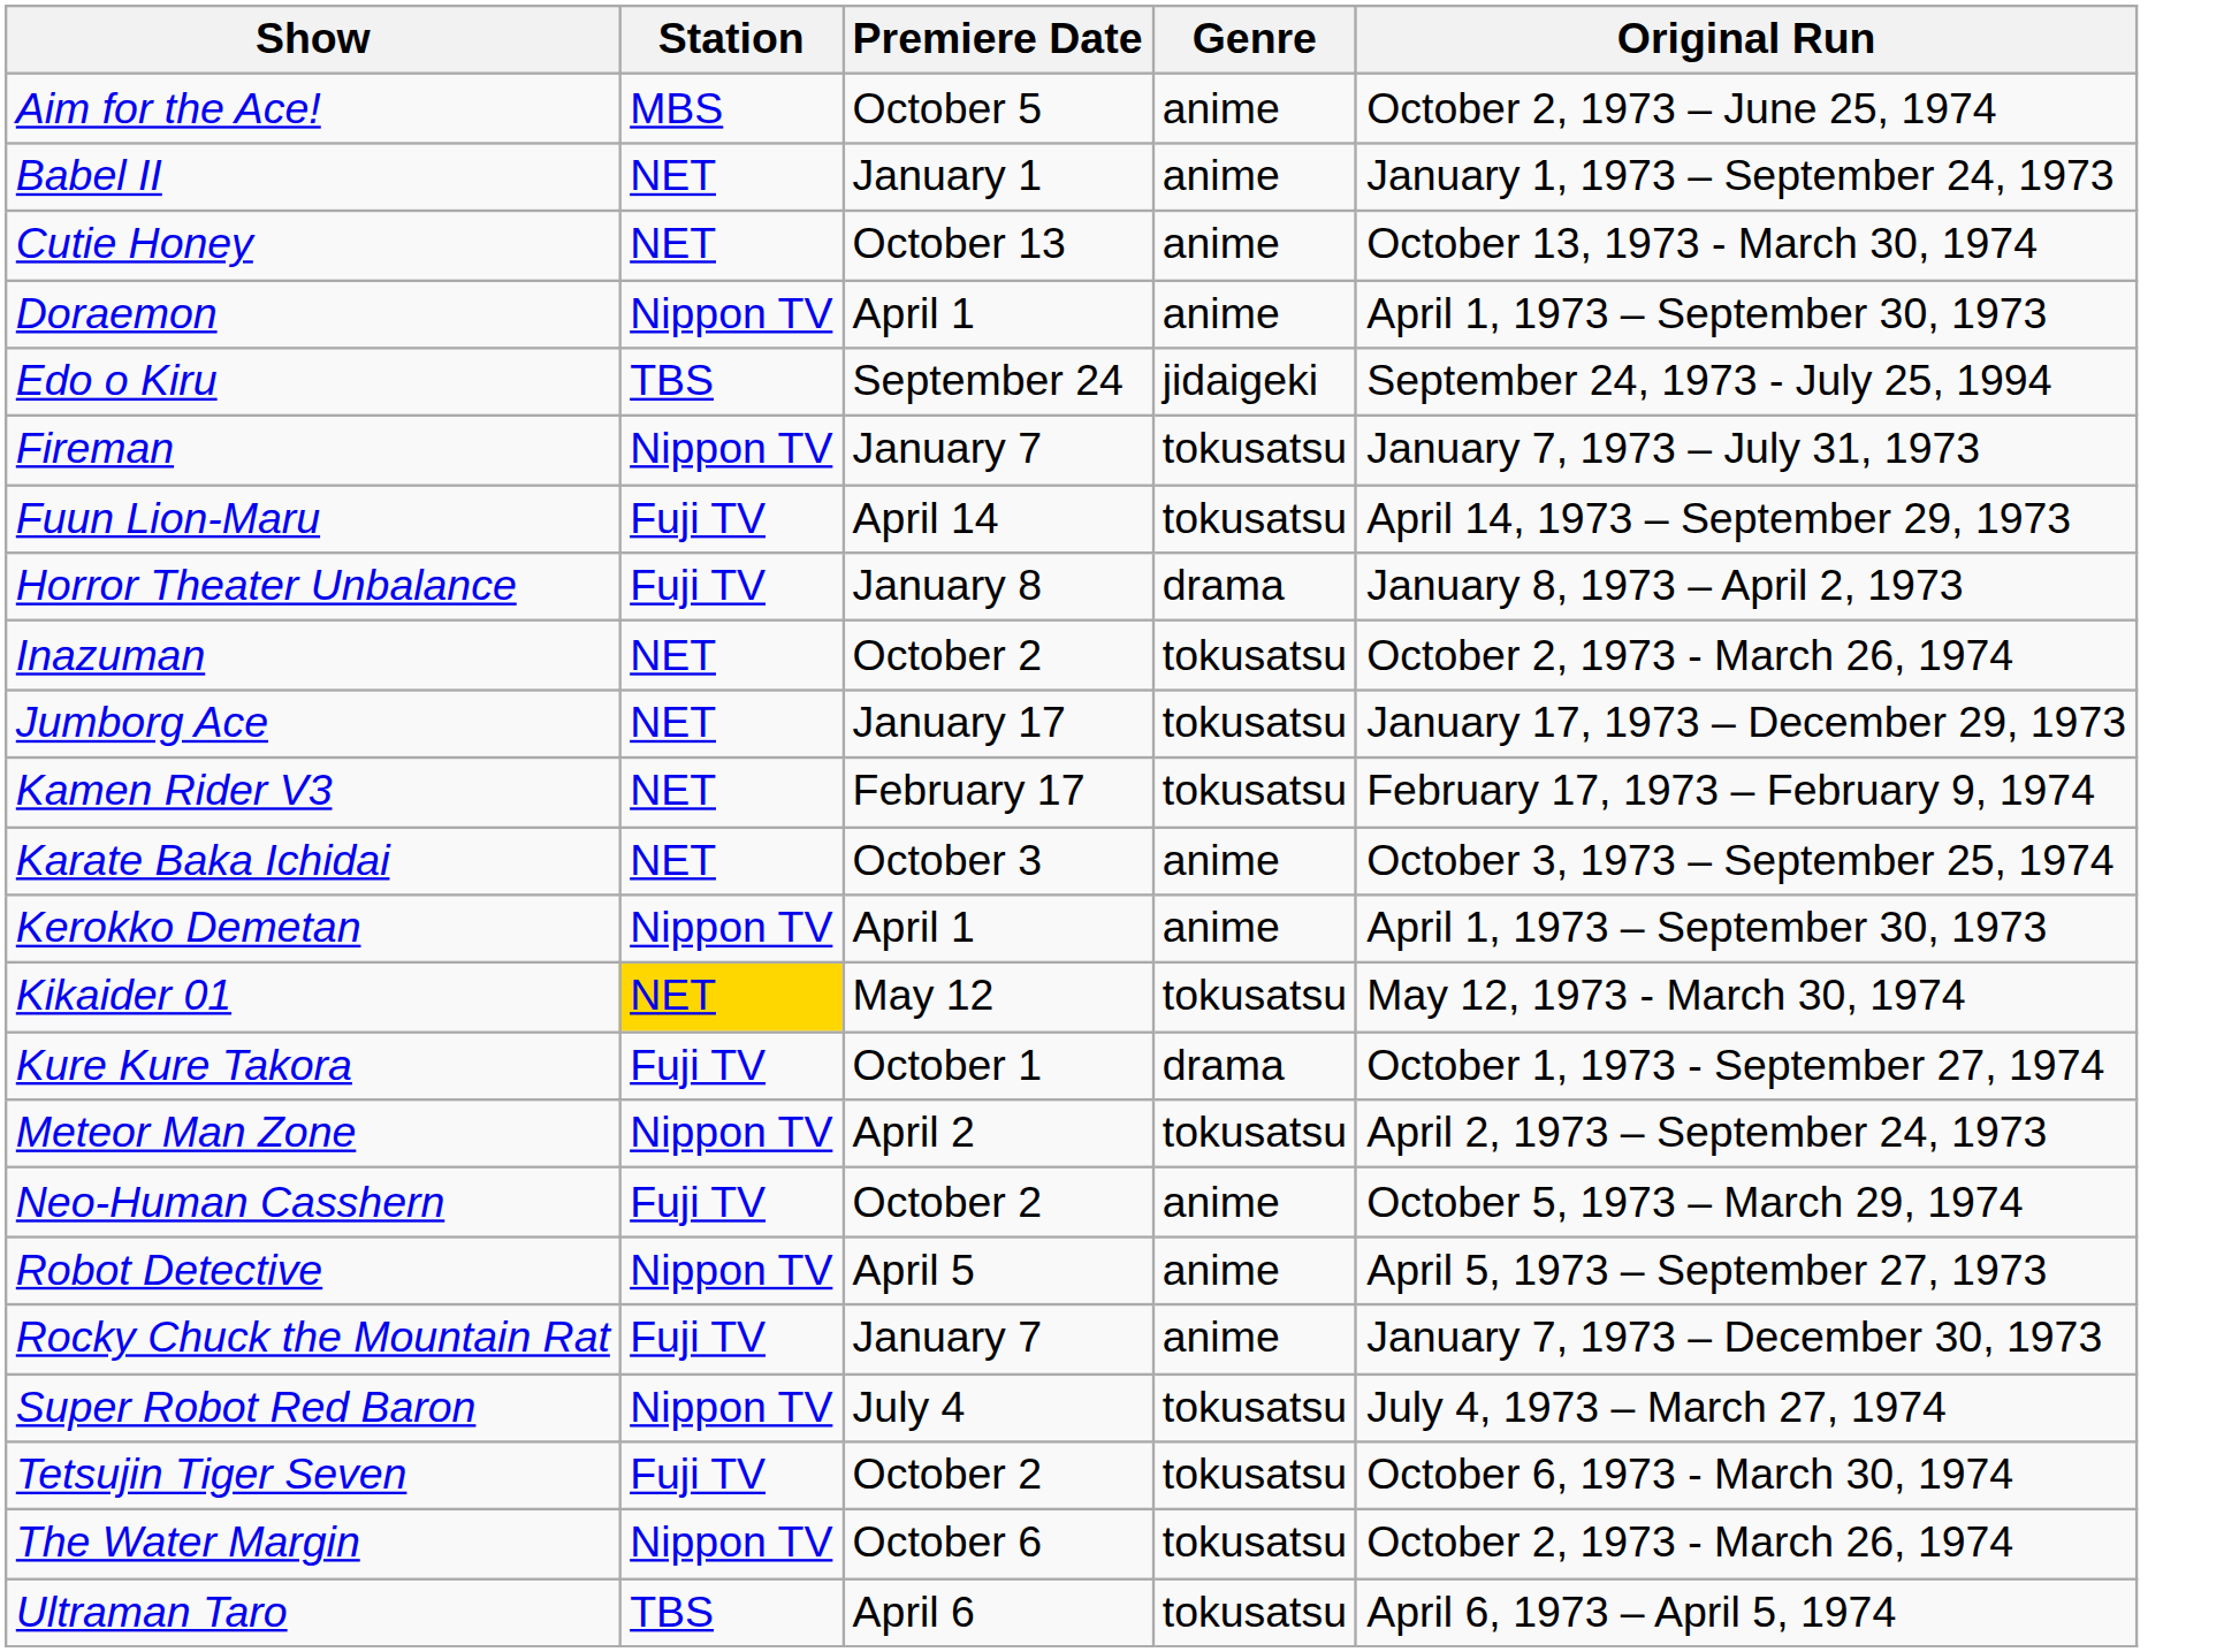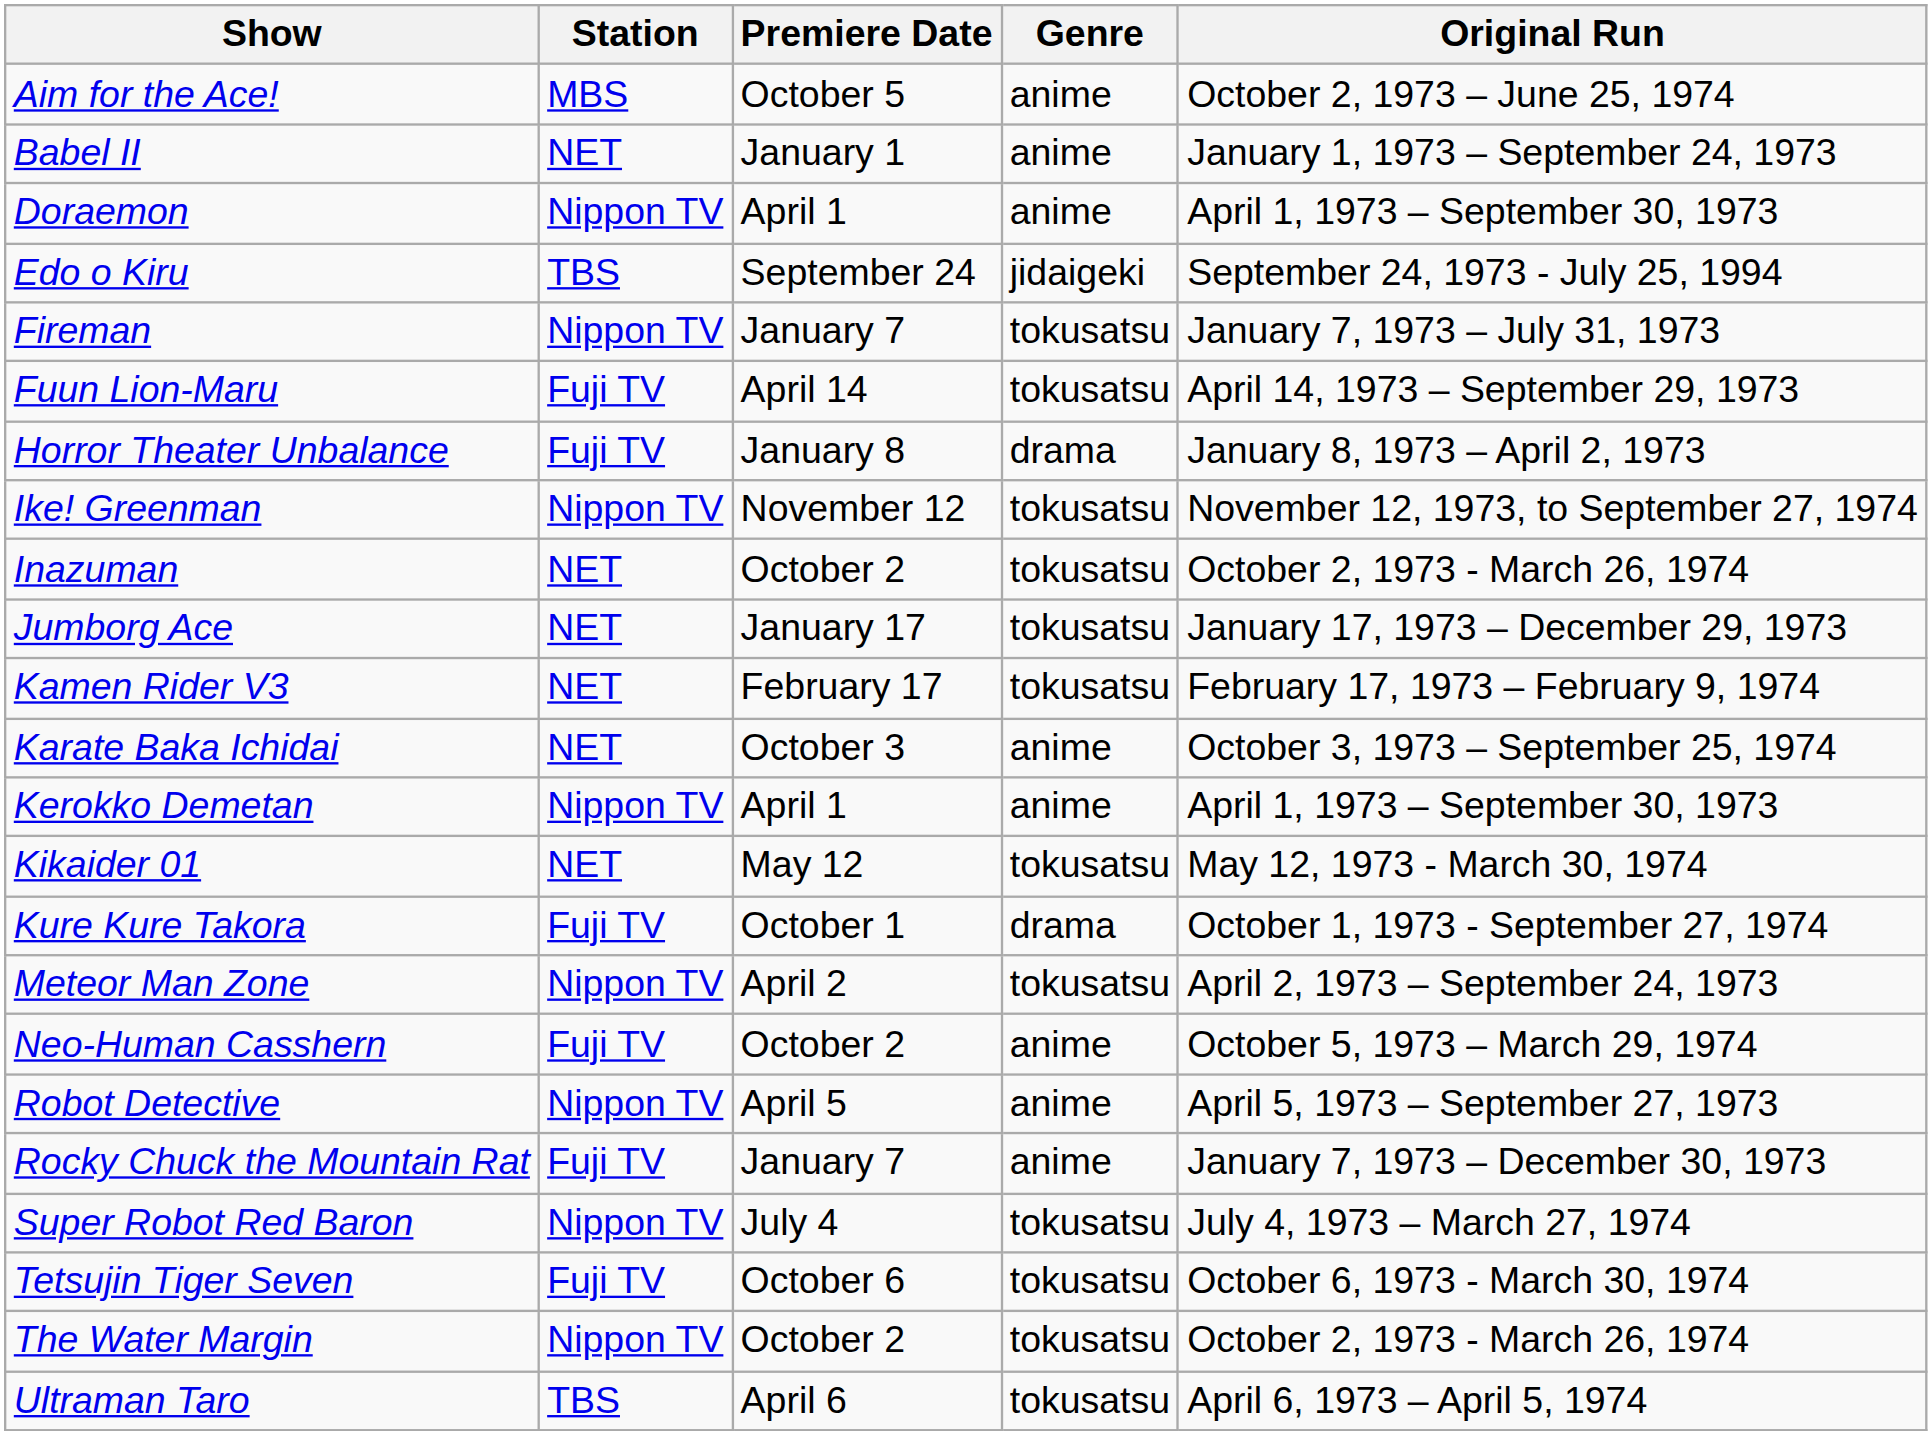 <table class="wikitable sortable">
 <tr>
 <th>Show</th>
 <th>Station</th>
 <th>Premiere Date</th>
 <th>Genre</th>
 <th>Original Run</th>
 </tr>
 <tr>
 <td><em><a href='#'>Aim for the Ace!</a></em></td>
 <td><a href='#'>MBS</a></td>
 <td>October 5</td>
 <td>anime</td>
 <td>October 2, 1973 – June 25, 1974</td>
 </tr>
 <tr>
 <td><em><a href='#'>Babel II</a></em></td>
 <td><a href='#'>NET</a></td>
 <td>January 1</td>
 <td>anime</td>
 <td>January 1, 1973 – September 24, 1973</td>
-</tr>
-<tr>
-<td><em><a href='#'>Cutie Honey</a></em></td>
-<td><a href='#'>NET</a></td>
-<td>October 13</td>
-<td>anime</td>
-<td>October 13, 1973 - March 30, 1974</td>
 </tr>
 <tr>
 <td><em><a href='#'>Doraemon</a></em></td>
 <td><a href='#'>Nippon TV</a></td>
 <td>April 1</td>
 <td>anime</td>
 <td>April 1, 1973 – September 30, 1973</td>
 </tr>
 <tr>
 <td><em><a href='#'>Edo o Kiru</a></em></td>
 <td><a href='#'>TBS</a></td>
 <td>September 24</td>
 <td>jidaigeki</td>
 <td>September 24, 1973 - July 25, 1994</td>
 </tr>
 <tr>
 <td><em><a href='#'>Fireman</a></em></td>
 <td><a href='#'>Nippon TV</a></td>
 <td>January 7</td>
 <td>tokusatsu</td>
 <td>January 7, 1973 – July 31, 1973</td>
 </tr>
 <tr>
 <td><em><a href='#'>Fuun Lion-Maru</a></em></td>
 <td><a href='#'>Fuji TV</a></td>
 <td>April 14</td>
 <td>tokusatsu</td>
 <td>April 14, 1973 – September 29, 1973</td>
 </tr>
 <tr>
 <td><em><a href='#'>Horror Theater Unbalance</a></em></td>
 <td><a href='#'>Fuji TV</a></td>
 <td>January 8</td>
 <td>drama</td>
 <td>January 8, 1973 – April 2, 1973</td>
+</tr>
+<tr>
+<td><em><a href='#'>Ike! Greenman</a></em></td>
+<td><a href='#'>Nippon TV</a></td>
+<td>November 12</td>
+<td>tokusatsu</td>
+<td>November 12, 1973, to September 27, 1974</td>
 </tr>
 <tr>
 <td><em><a href='#'>Inazuman</a></em></td>
 <td><a href='#'>NET</a></td>
 <td>October 2</td>
 <td>tokusatsu</td>
 <td>October 2, 1973 - March 26, 1974</td>
 </tr>
 <tr>
 <td><em><a href='#'>Jumborg Ace</a></em></td>
 <td><a href='#'>NET</a></td>
 <td>January 17</td>
 <td>tokusatsu</td>
 <td>January 17, 1973 – December 29, 1973</td>
 </tr>
 <tr>
 <td><em><a href='#'>Kamen Rider V3</a></em></td>
 <td><a href='#'>NET</a></td>
 <td>February 17</td>
 <td>tokusatsu</td>
 <td>February 17, 1973 – February 9, 1974</td>
 </tr>
 <tr>
 <td><em><a href='#'>Karate Baka Ichidai</a></em></td>
 <td><a href='#'>NET</a></td>
 <td>October 3</td>
 <td>anime</td>
 <td>October 3, 1973 – September 25, 1974</td>
 </tr>
 <tr>
 <td><em><a href='#'>Kerokko Demetan</a></em></td>
 <td><a href='#'>Nippon TV</a></td>
 <td>April 1</td>
 <td>anime</td>
 <td>April 1, 1973 – September 30, 1973</td>
 </tr>
 <tr>
 <td><em><a href='#'>Kikaider 01</a></em></td>
-<td style="background: gold;"><a href='#'>NET</a></td>
+<td><a href='#'>NET</a></td>
 <td>May 12</td>
 <td>tokusatsu</td>
 <td>May 12, 1973 - March 30, 1974</td>
 </tr>
 <tr>
 <td><em><a href='#'>Kure Kure Takora</a></em></td>
 <td><a href='#'>Fuji TV</a></td>
 <td>October 1</td>
 <td>drama</td>
 <td>October 1, 1973 - September 27, 1974</td>
 </tr>
 <tr>
 <td><em><a href='#'>Meteor Man Zone</a></em></td>
 <td><a href='#'>Nippon TV</a></td>
 <td>April 2</td>
 <td>tokusatsu</td>
 <td>April 2, 1973 – September 24, 1973</td>
 </tr>
 <tr>
 <td><em><a href='#'>Neo-Human Casshern</a></em></td>
 <td><a href='#'>Fuji TV</a></td>
 <td>October 2</td>
 <td>anime</td>
 <td>October 5, 1973 – March 29, 1974</td>
 </tr>
 <tr>
 <td><em><a href='#'>Robot Detective</a></em></td>
 <td><a href='#'>Nippon TV</a></td>
 <td>April 5</td>
 <td>anime</td>
 <td>April 5, 1973 – September 27, 1973</td>
 </tr>
 <tr>
 <td><em><a href='#'>Rocky Chuck the Mountain Rat</a></em></td>
 <td><a href='#'>Fuji TV</a></td>
 <td>January 7</td>
 <td>anime</td>
 <td>January 7, 1973 – December 30, 1973</td>
 </tr>
 <tr>
 <td><em><a href='#'>Super Robot Red Baron</a></em></td>
 <td><a href='#'>Nippon TV</a></td>
 <td>July 4</td>
 <td>tokusatsu</td>
 <td>July 4, 1973 – March 27, 1974</td>
 </tr>
 <tr>
 <td><em><a href='#'>Tetsujin Tiger Seven</a></em></td>
 <td><a href='#'>Fuji TV</a></td>
-<td>October 2</td>
+<td>October 6</td>
 <td>tokusatsu</td>
 <td>October 6, 1973 - March 30, 1974</td>
 </tr>
 <tr>
 <td><em><a href='#'>The Water Margin</a></em></td>
 <td><a href='#'>Nippon TV</a></td>
-<td>October 6</td>
+<td>October 2</td>
 <td>tokusatsu</td>
 <td>October 2, 1973 - March 26, 1974</td>
 </tr>
 <tr>
 <td><em><a href='#'>Ultraman Taro</a></em></td>
 <td><a href='#'>TBS</a></td>
 <td>April 6</td>
 <td>tokusatsu</td>
 <td>April 6, 1973 – April 5, 1974</td>
 </tr>
 </table>
